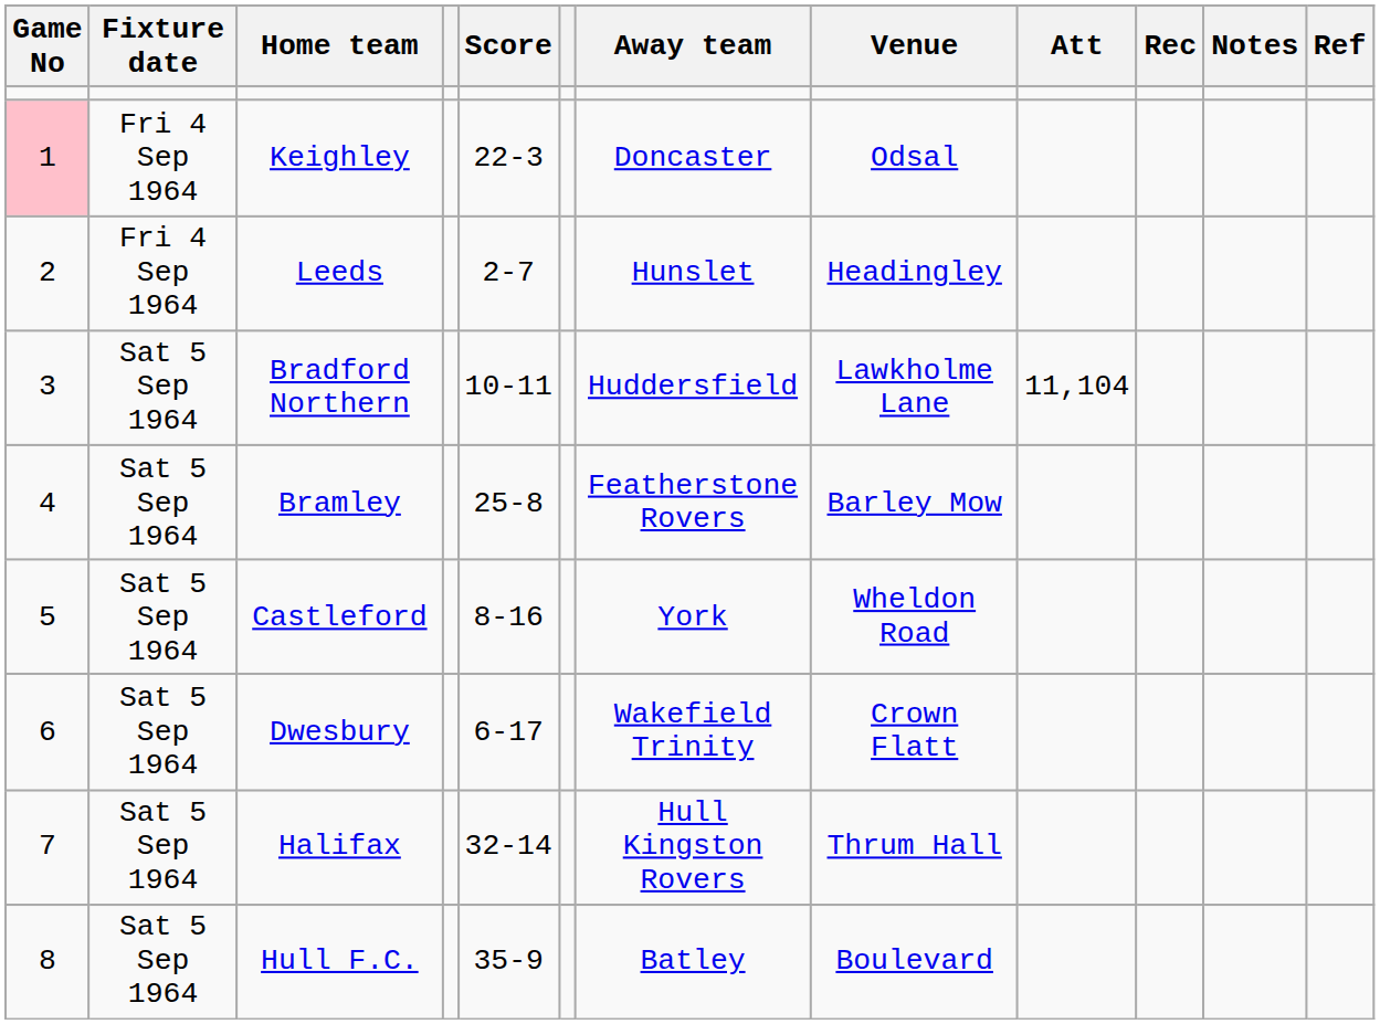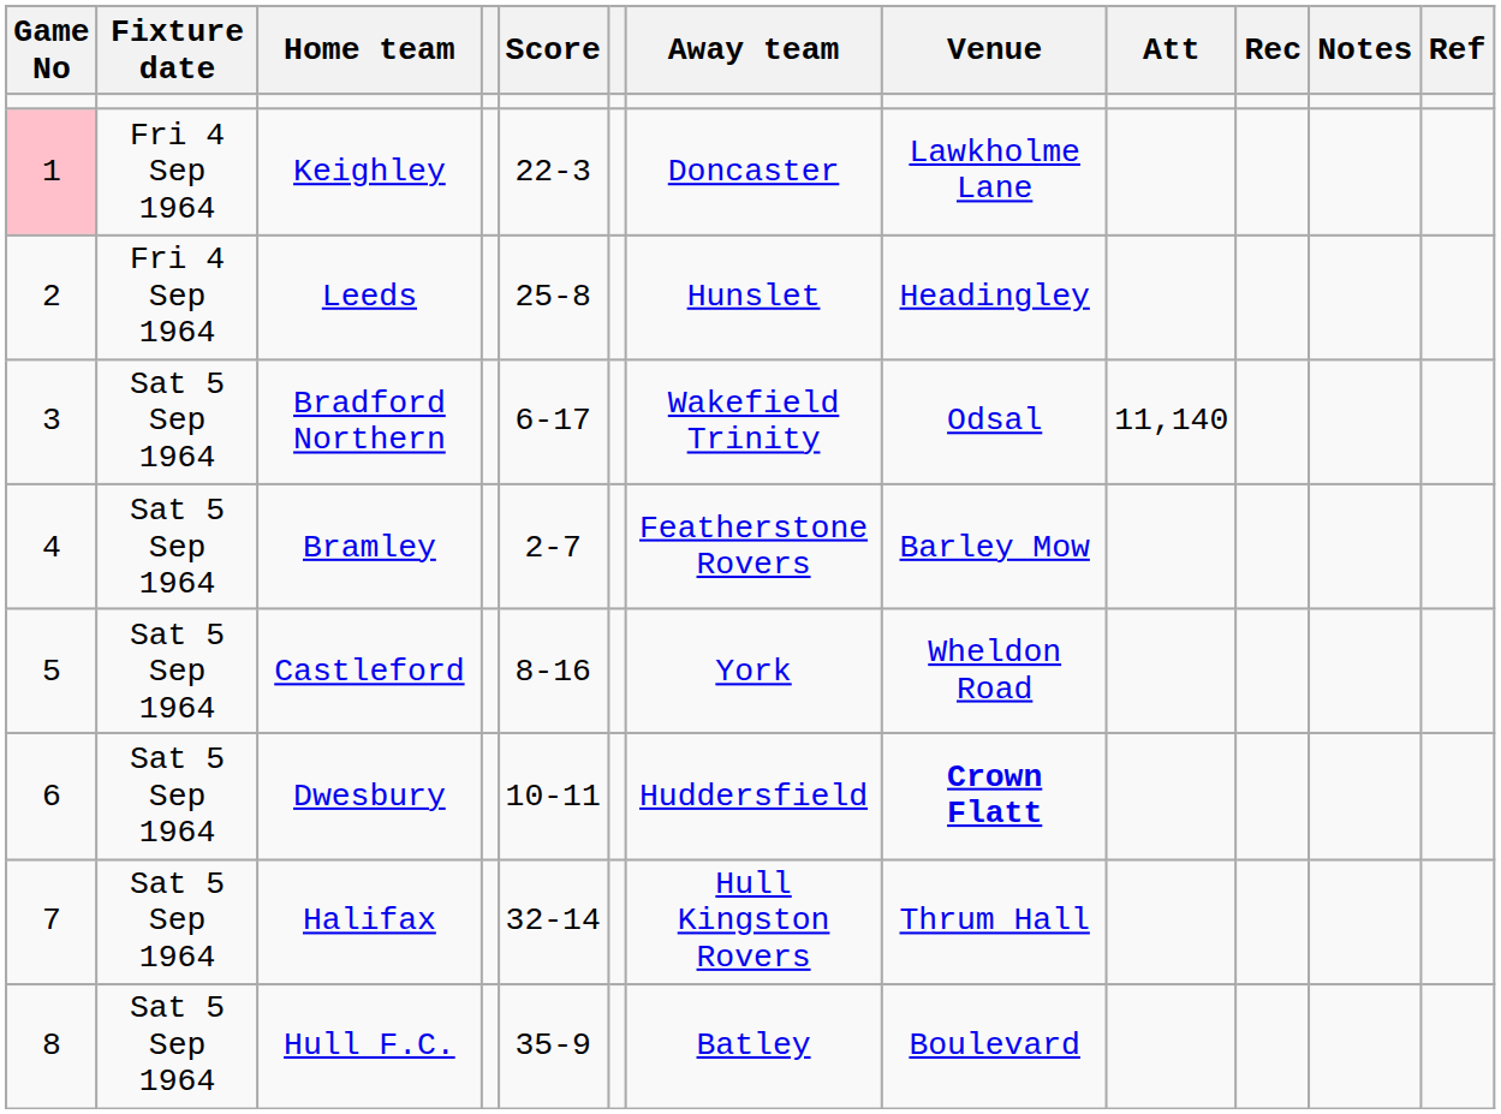 <table class="wikitable" style="text-align:center;">
 <tr>
 <th width=20 abbr="No">Game No</th>
 <th width=100 abbr="Date">Fixture date</th>
 <th width=150 abbr="Home team">Home team</th>
 <th width=5 abbr="space"></th>
 <th width=20 abbr="Score">Score</th>
 <th width=5 abbr="space"></th>
 <th width=150 abbr="Away team">Away team</th>
 <th width=150 abbr="Venue">Venue</th>
 <th width=30 abbr="Att">Att</th>
 <th width=30 abbr="Rec">Rec</th>
 <th width=20 abbr="Notes">Notes</th>
 <th width=30 abbr="Ref">Ref</th>
 </tr>
 <tr>
 <td></td>
 <td></td>
 <td></td>
 <td></td>
 <td></td>
 <td></td>
 <td></td>
 <td></td>
 <td></td>
 <td></td>
 <td></td>
 <td></td>
 </tr>
 <tr>
 <td style="background: pink;">1</td>
 <td>Fri 4 Sep 1964</td>
 <td><a href='#'>Keighley</a></td>
 <td></td>
 <td>22-3</td>
 <td></td>
 <td><a href='#'>Doncaster</a></td>
-<td><a href='#'>Odsal</a></td>
+<td><a href='#'>Lawkholme Lane</a></td>
 <td></td>
 <td></td>
 <td></td>
 <td></td>
 </tr>
 <tr>
 <td>2</td>
 <td>Fri 4 Sep 1964</td>
 <td><a href='#'>Leeds</a></td>
 <td></td>
-<td>2-7</td>
+<td>25-8</td>
 <td></td>
 <td><a href='#'>Hunslet</a></td>
 <td><a href='#'>Headingley</a></td>
 <td></td>
 <td></td>
 <td></td>
 <td></td>
 </tr>
 <tr>
 <td>3</td>
 <td>Sat 5 Sep 1964</td>
 <td><a href='#'>Bradford Northern</a></td>
 <td></td>
-<td>10-11</td>
+<td>6-17</td>
 <td></td>
-<td><a href='#'>Huddersfield</a></td>
-<td><a href='#'>Lawkholme Lane</a></td>
-<td>11,104</td>
+<td><a href='#'>Wakefield Trinity</a></td>
+<td><a href='#'>Odsal</a></td>
+<td>11,140</td>
 <td></td>
 <td></td>
 <td></td>
 </tr>
 <tr>
 <td>4</td>
 <td>Sat 5 Sep 1964</td>
 <td><a href='#'>Bramley</a></td>
 <td></td>
-<td>25-8</td>
+<td>2-7</td>
 <td></td>
 <td><a href='#'>Featherstone Rovers</a></td>
 <td><a href='#'>Barley Mow</a></td>
 <td></td>
 <td></td>
 <td></td>
 <td></td>
 </tr>
 <tr>
 <td>5</td>
 <td>Sat 5 Sep 1964</td>
 <td><a href='#'>Castleford</a></td>
 <td></td>
 <td>8-16</td>
 <td></td>
 <td><a href='#'>York</a></td>
 <td><a href='#'>Wheldon Road</a></td>
 <td></td>
 <td></td>
 <td></td>
 <td></td>
 </tr>
 <tr>
 <td>6</td>
 <td>Sat 5 Sep 1964</td>
 <td><a href='#'>Dwesbury</a></td>
 <td></td>
-<td>6-17</td>
+<td>10-11</td>
 <td></td>
-<td><a href='#'>Wakefield Trinity</a></td>
-<td><a href='#'>Crown Flatt</a></td>
+<td><a href='#'>Huddersfield</a></td>
+<td><strong><a href='#'>Crown Flatt</a></strong></td>
 <td></td>
 <td></td>
 <td></td>
 <td></td>
 </tr>
 <tr>
 <td>7</td>
 <td>Sat 5 Sep 1964</td>
 <td><a href='#'>Halifax</a></td>
 <td></td>
 <td>32-14</td>
 <td></td>
 <td><a href='#'>Hull Kingston Rovers</a></td>
 <td><a href='#'>Thrum Hall</a></td>
 <td></td>
 <td></td>
 <td></td>
 <td></td>
 </tr>
 <tr>
 <td>8</td>
 <td>Sat 5 Sep 1964</td>
 <td><a href='#'>Hull F.C.</a></td>
 <td></td>
 <td>35-9</td>
 <td></td>
 <td><a href='#'>Batley</a></td>
 <td><a href='#'>Boulevard</a></td>
 <td></td>
 <td></td>
 <td></td>
 <td></td>
 </tr>
 </table>
